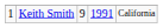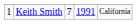 <table class="wikitable">
 <tr>
 </tr>
 <tr>
 <td>1</td>
 <td><a href='#'>Keith Smith</a></td>
-<td><abbr>9</abbr></td>
+<td><abbr>7</abbr></td>
 <td><a href='#'>1991</a></td>
 <td style="font-size:80%;">California</td>
 </tr>
 </table>
